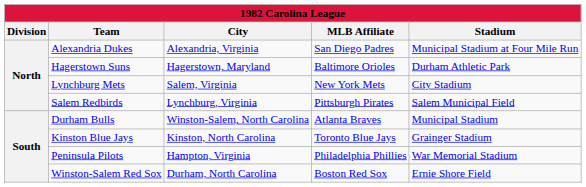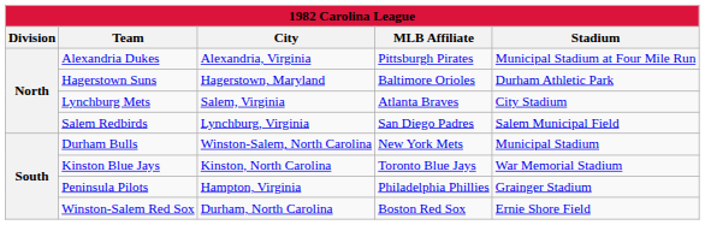 <table class="wikitable" style="width:auto">
 <tr>
 <td bgcolor="#DC143C" align="center" colspan="7"><strong><span>1982 Carolina League</span></strong></td>
 </tr>
 <tr>
 <th>Division</th>
 <th>Team</th>
 <th>City</th>
 <th>MLB Affiliate</th>
 <th>Stadium</th>
 </tr>
 <tr>
 <th rowspan="4">North</th>
 <td><a href='#'>Alexandria Dukes</a></td>
 <td><a href='#'>Alexandria, Virginia</a></td>
-<td><a href='#'>San Diego Padres</a></td>
+<td><a href='#'>Pittsburgh Pirates</a></td>
 <td><a href='#'>Municipal Stadium at Four Mile Run</a></td>
 </tr>
 <tr>
 <td><a href='#'>Hagerstown Suns</a></td>
 <td><a href='#'>Hagerstown, Maryland</a></td>
 <td><a href='#'>Baltimore Orioles</a></td>
 <td><a href='#'>Durham Athletic Park</a></td>
 </tr>
 <tr>
 <td><a href='#'>Lynchburg Mets</a></td>
 <td><a href='#'>Salem, Virginia</a></td>
-<td><a href='#'>New York Mets</a></td>
+<td><a href='#'>Atlanta Braves</a></td>
 <td><a href='#'>City Stadium</a></td>
 </tr>
 <tr>
 <td><a href='#'>Salem Redbirds</a></td>
 <td><a href='#'>Lynchburg, Virginia</a></td>
-<td><a href='#'>Pittsburgh Pirates</a></td>
+<td><a href='#'>San Diego Padres</a></td>
 <td><a href='#'>Salem Municipal Field</a></td>
 </tr>
 <tr>
 <th rowspan="4">South</th>
 <td><a href='#'>Durham Bulls</a></td>
 <td><a href='#'>Winston-Salem, North Carolina</a></td>
-<td><a href='#'>Atlanta Braves</a></td>
+<td><a href='#'>New York Mets</a></td>
 <td><a href='#'>Municipal Stadium</a></td>
 </tr>
 <tr>
 <td><a href='#'>Kinston Blue Jays</a></td>
 <td><a href='#'>Kinston, North Carolina</a></td>
 <td><a href='#'>Toronto Blue Jays</a></td>
-<td><a href='#'>Grainger Stadium</a></td>
+<td><a href='#'>War Memorial Stadium</a></td>
 </tr>
 <tr>
 <td><a href='#'>Peninsula Pilots</a></td>
 <td><a href='#'>Hampton, Virginia</a></td>
 <td><a href='#'>Philadelphia Phillies</a></td>
-<td><a href='#'>War Memorial Stadium</a></td>
+<td><a href='#'>Grainger Stadium</a></td>
 </tr>
 <tr>
 <td><a href='#'>Winston-Salem Red Sox</a></td>
 <td><a href='#'>Durham, North Carolina</a></td>
 <td><a href='#'>Boston Red Sox</a></td>
 <td><a href='#'>Ernie Shore Field</a></td>
 </tr>
 </table>
